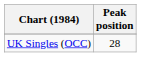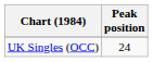 <table class="wikitable sortable">
 <tr>
 <th>Chart (1984)</th>
 <th>Peak<br>position</th>
 </tr>
 <tr>
 </tr>
 <tr>
 </tr>
 <tr>
 <td><a href='#'>UK Singles</a> (<a href='#'>OCC</a>)</td>
-<td style="text-align:center;">28</td>
+<td style="text-align:center;">24</td>
 </tr>
 </table>
